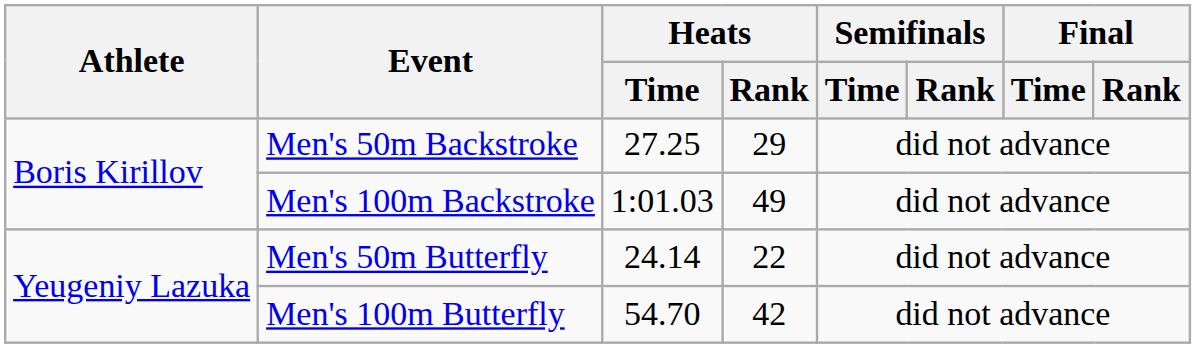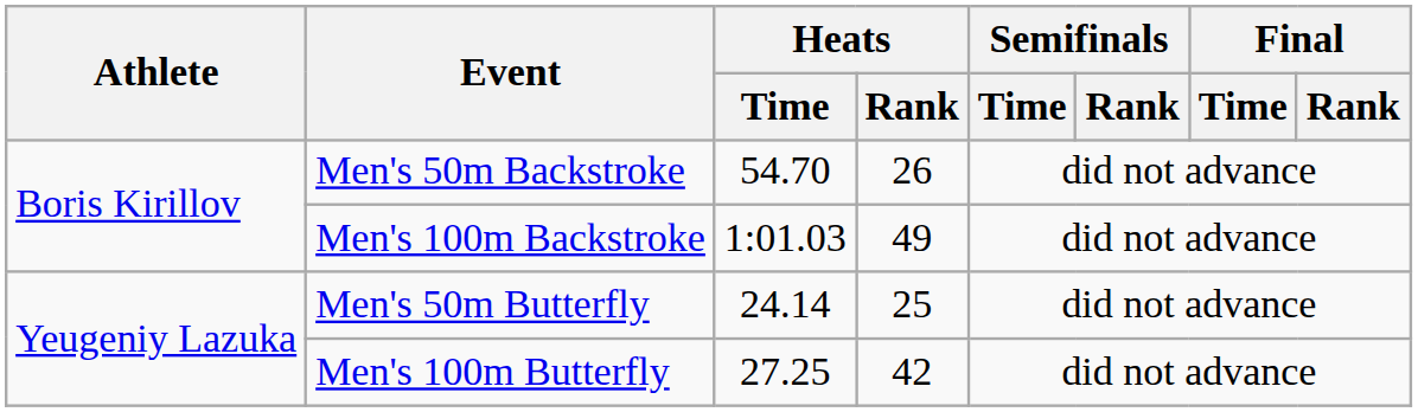 <table class=wikitable style="font-size:90%">
 <tr>
 <th rowspan="2">Athlete</th>
 <th rowspan="2">Event</th>
 <th colspan="2">Heats</th>
 <th colspan="2">Semifinals</th>
 <th colspan="2">Final</th>
 </tr>
 <tr>
 <th>Time</th>
 <th>Rank</th>
 <th>Time</th>
 <th>Rank</th>
 <th>Time</th>
 <th>Rank</th>
 </tr>
 <tr>
 <td rowspan="2"><a href='#'>Boris Kirillov</a></td>
 <td><a href='#'>Men's 50m Backstroke</a></td>
-<td align=center>27.25</td>
-<td align=center>29</td>
+<td align=center>54.70</td>
+<td align=center>26</td>
 <td align=center colspan=4>did not advance</td>
 </tr>
 <tr>
 <td><a href='#'>Men's 100m Backstroke</a></td>
 <td align=center>1:01.03</td>
 <td align=center>49</td>
 <td align=center colspan=4>did not advance</td>
 </tr>
 <tr>
 <td rowspan="2"><a href='#'>Yeugeniy Lazuka</a></td>
 <td><a href='#'>Men's 50m Butterfly</a></td>
 <td align=center>24.14</td>
-<td align=center>22</td>
+<td align=center>25</td>
 <td align=center colspan=4>did not advance</td>
 </tr>
 <tr>
 <td><a href='#'>Men's 100m Butterfly</a></td>
-<td align=center>54.70</td>
+<td align=center>27.25</td>
 <td align=center>42</td>
 <td align=center colspan=4>did not advance</td>
 </tr>
 </table>
